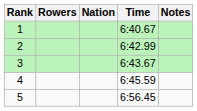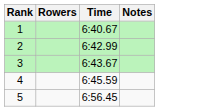 <table class="wikitable sortable" style="text-align:center">
 <tr>
 <th>Rank</th>
 <th>Rowers</th>
-<th>Nation</th>
 <th>Time</th>
 <th>Notes</th>
 </tr>
 <tr bgcolor=bbf3bb>
 <td>1</td>
 <td align=left data-sort-value="Sætersdal, Per"></td>
-<td align=left></td>
 <td>6:40.67</td>
 <td></td>
 </tr>
 <tr bgcolor=bbf3bb>
 <td>2</td>
 <td align=left data-sort-value="Karppinen, Reima"></td>
-<td align=left></td>
 <td>6:42.99</td>
 <td></td>
 </tr>
 <tr bgcolor=bbf3bb>
 <td>3</td>
 <td align=left data-sort-value="Bermúdez, José Manuel"></td>
-<td align=left></td>
 <td>6:43.67</td>
 <td></td>
 </tr>
 <tr>
 <td>4</td>
 <td align=left data-sort-value="García, Luis Miguel"></td>
-<td align=left></td>
 <td>6:45.59</td>
 <td></td>
 </tr>
 <tr>
 <td>5</td>
 <td align=left data-sort-value="Florio, Glenn"></td>
-<td align=left></td>
 <td>6:56.45</td>
 <td></td>
 </tr>
 </table>
